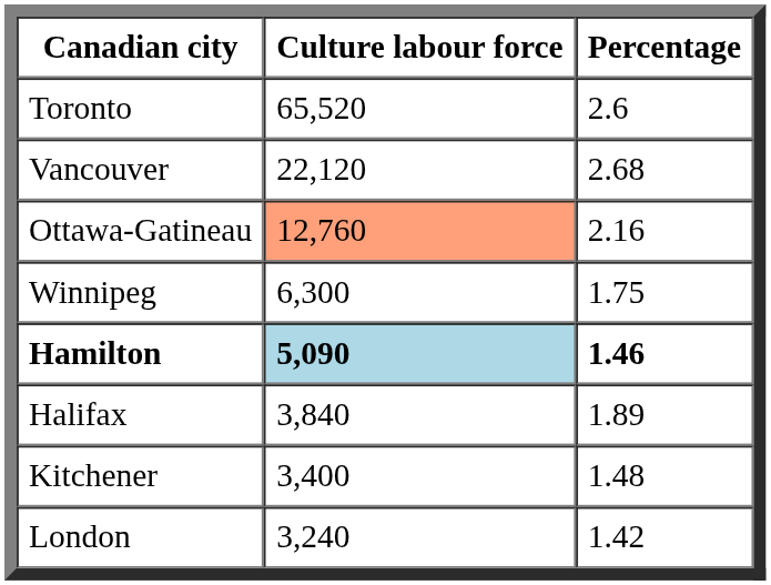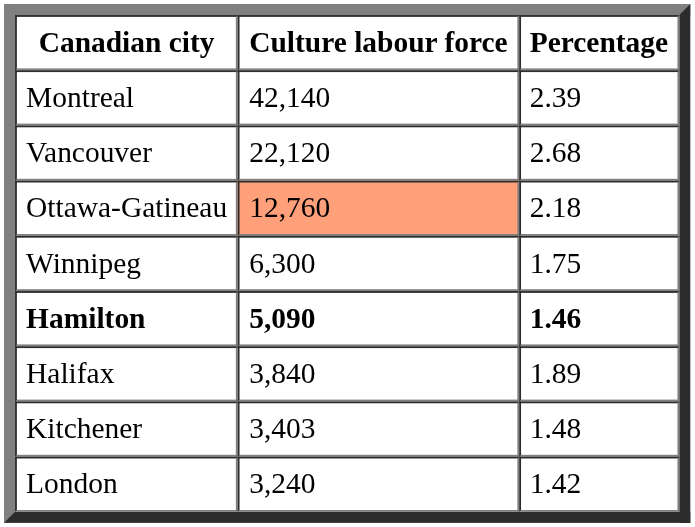 <table border="6" cellpadding="5" cellspacing="0">
 <tr>
 <th>Canadian city</th>
 <th>Culture labour force</th>
 <th>Percentage</th>
 </tr>
 <tr>
-<td>Toronto</td>
-<td>65,520</td>
-<td>2.6</td>
+<td>Montreal</td>
+<td>42,140</td>
+<td>2.39</td>
 </tr>
 <tr>
 <td>Vancouver</td>
 <td>22,120</td>
 <td>2.68</td>
 </tr>
 <tr>
 <td>Ottawa-Gatineau</td>
 <td style="background: lightsalmon;">12,760</td>
-<td>2.16</td>
+<td>2.18</td>
 </tr>
 <tr>
 <td>Winnipeg</td>
 <td>6,300</td>
 <td>1.75</td>
 </tr>
 <tr>
 <td><strong>Hamilton</strong></td>
-<td style="background: lightblue;"><strong>5,090</strong></td>
+<td><strong>5,090</strong></td>
 <td><strong>1.46</strong></td>
 </tr>
 <tr>
 <td>Halifax</td>
 <td>3,840</td>
 <td>1.89</td>
 </tr>
 <tr>
 <td>Kitchener</td>
-<td>3,400</td>
+<td>3,403</td>
 <td>1.48</td>
 </tr>
 <tr>
 <td>London</td>
 <td>3,240</td>
 <td>1.42</td>
 </tr>
 </table>
